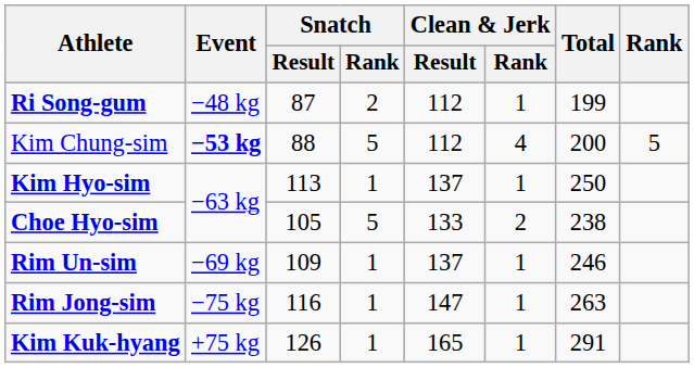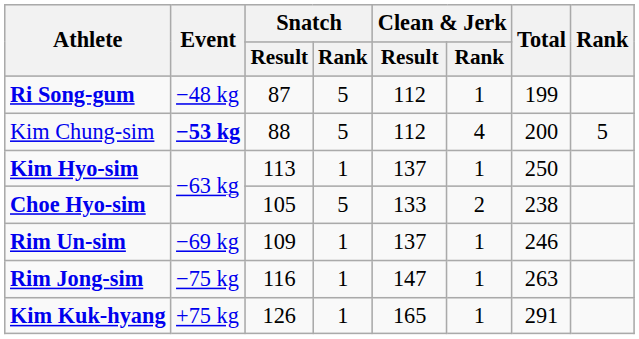 <table class=wikitable style=font-size:90%;text-align:center>
 <tr>
 <th rowspan="2">Athlete</th>
 <th rowspan="2">Event</th>
 <th colspan="2">Snatch</th>
 <th colspan="2">Clean & Jerk</th>
 <th rowspan="2">Total</th>
 <th rowspan="2">Rank</th>
 </tr>
 <tr style="font-size:95%">
 <th>Result</th>
 <th>Rank</th>
 <th>Result</th>
 <th>Rank</th>
 </tr>
 <tr>
 <td align=left><strong><a href='#'>Ri Song-gum</a></strong></td>
 <td align=left><a href='#'>−48 kg</a></td>
 <td>87</td>
-<td>2</td>
+<td>5</td>
 <td>112</td>
 <td>1</td>
 <td>199</td>
 <td></td>
 </tr>
 <tr>
 <td align=left><a href='#'>Kim Chung-sim</a></td>
 <td align=left><strong><a href='#'>−53 kg</a></strong></td>
 <td>88</td>
 <td>5</td>
 <td>112</td>
 <td>4</td>
 <td>200</td>
 <td>5</td>
 </tr>
 <tr>
 <td align=left><strong><a href='#'>Kim Hyo-sim</a></strong></td>
 <td align=left rowspan=2><a href='#'>−63 kg</a></td>
 <td>113</td>
 <td>1</td>
 <td>137</td>
 <td>1</td>
 <td>250</td>
 <td></td>
 </tr>
 <tr>
 <td align=left><strong><a href='#'>Choe Hyo-sim</a></strong></td>
 <td>105</td>
 <td>5</td>
 <td>133</td>
 <td>2</td>
 <td>238</td>
 <td></td>
 </tr>
 <tr>
 <td align=left><strong><a href='#'>Rim Un-sim</a></strong></td>
 <td align=left><a href='#'>−69 kg</a></td>
 <td>109</td>
 <td>1</td>
 <td>137</td>
 <td>1</td>
 <td>246</td>
 <td></td>
 </tr>
 <tr>
 <td align=left><strong><a href='#'>Rim Jong-sim</a></strong></td>
 <td align=left><a href='#'>−75 kg</a></td>
 <td>116</td>
 <td>1</td>
 <td>147</td>
 <td>1</td>
 <td>263</td>
 <td></td>
 </tr>
 <tr>
 <td align=left><strong><a href='#'>Kim Kuk-hyang</a></strong></td>
 <td align=left><a href='#'>+75 kg</a></td>
 <td>126</td>
 <td>1</td>
 <td>165</td>
 <td>1</td>
 <td>291</td>
 <td></td>
 </tr>
 </table>
